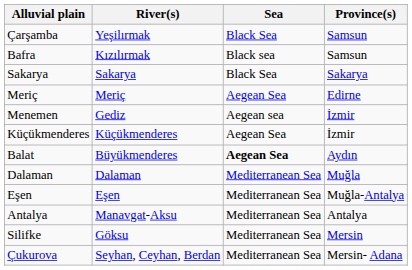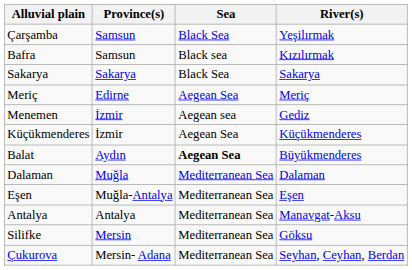 <table class="sortable wikitable">
 <tr>
 <th>Alluvial plain</th>
+<th>Province(s)</th>
+<th>Sea</th>
 <th>River(s)</th>
-<th>Sea</th>
-<th>Province(s)</th>
 </tr>
 <tr>
 <td>Çarşamba</td>
+<td><a href='#'>Samsun</a></td>
+<td><a href='#'>Black Sea</a></td>
 <td><a href='#'>Yeşilırmak</a></td>
-<td><a href='#'>Black Sea</a></td>
-<td><a href='#'>Samsun</a></td>
 </tr>
 <tr>
 <td>Bafra</td>
+<td>Samsun</td>
+<td>Black sea</td>
 <td><a href='#'>Kızılırmak</a></td>
-<td>Black sea</td>
-<td>Samsun</td>
 </tr>
 <tr>
 <td>Sakarya</td>
 <td><a href='#'>Sakarya</a></td>
 <td>Black Sea</td>
 <td><a href='#'>Sakarya</a></td>
 </tr>
 <tr>
 <td>Meriç</td>
+<td><a href='#'>Edirne</a></td>
+<td><a href='#'>Aegean Sea</a></td>
 <td><a href='#'>Meriç</a></td>
-<td><a href='#'>Aegean Sea</a></td>
-<td><a href='#'>Edirne</a></td>
 </tr>
 <tr>
 <td>Menemen</td>
+<td><a href='#'>İzmir</a></td>
+<td>Aegean sea</td>
 <td><a href='#'>Gediz</a></td>
-<td>Aegean sea</td>
-<td><a href='#'>İzmir</a></td>
 </tr>
 <tr>
 <td>Küçükmenderes</td>
+<td>İzmir</td>
+<td>Aegean Sea</td>
 <td><a href='#'>Küçükmenderes</a></td>
-<td>Aegean Sea</td>
-<td>İzmir</td>
 </tr>
 <tr>
 <td>Balat</td>
+<td><a href='#'>Aydın</a></td>
+<td><strong>Aegean Sea</strong></td>
 <td><a href='#'>Büyükmenderes</a></td>
-<td><strong>Aegean Sea</strong></td>
-<td><a href='#'>Aydın</a></td>
 </tr>
 <tr>
 <td>Dalaman</td>
+<td><a href='#'>Muğla</a></td>
+<td><a href='#'>Mediterranean Sea</a></td>
 <td><a href='#'>Dalaman</a></td>
-<td><a href='#'>Mediterranean Sea</a></td>
-<td><a href='#'>Muğla</a></td>
 </tr>
 <tr>
 <td>Eşen</td>
+<td>Muğla-<a href='#'>Antalya</a></td>
+<td>Mediterranean Sea</td>
 <td><a href='#'>Eşen</a></td>
-<td>Mediterranean Sea</td>
-<td>Muğla-<a href='#'>Antalya</a></td>
 </tr>
 <tr>
 <td>Antalya</td>
+<td>Antalya</td>
+<td>Mediterranean Sea</td>
 <td><a href='#'>Manavgat</a>-<a href='#'>Aksu</a></td>
-<td>Mediterranean Sea</td>
-<td>Antalya</td>
 </tr>
 <tr>
 <td>Silifke</td>
+<td><a href='#'>Mersin</a></td>
+<td>Mediterranean Sea</td>
 <td><a href='#'>Göksu</a></td>
-<td>Mediterranean Sea</td>
-<td><a href='#'>Mersin</a></td>
 </tr>
 <tr>
 <td><a href='#'>Çukurova</a></td>
+<td>Mersin- <a href='#'>Adana</a></td>
+<td>Mediterranean Sea</td>
 <td><a href='#'>Seyhan</a>, <a href='#'>Ceyhan</a>, <a href='#'>Berdan</a></td>
-<td>Mediterranean Sea</td>
-<td>Mersin- <a href='#'>Adana</a></td>
 </tr>
 </table>
